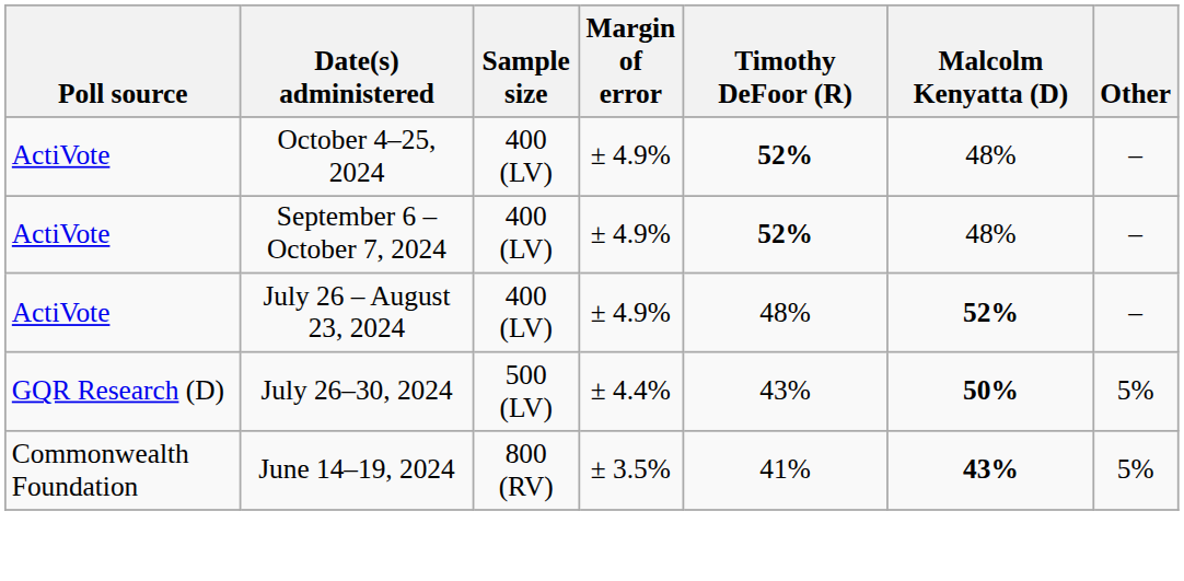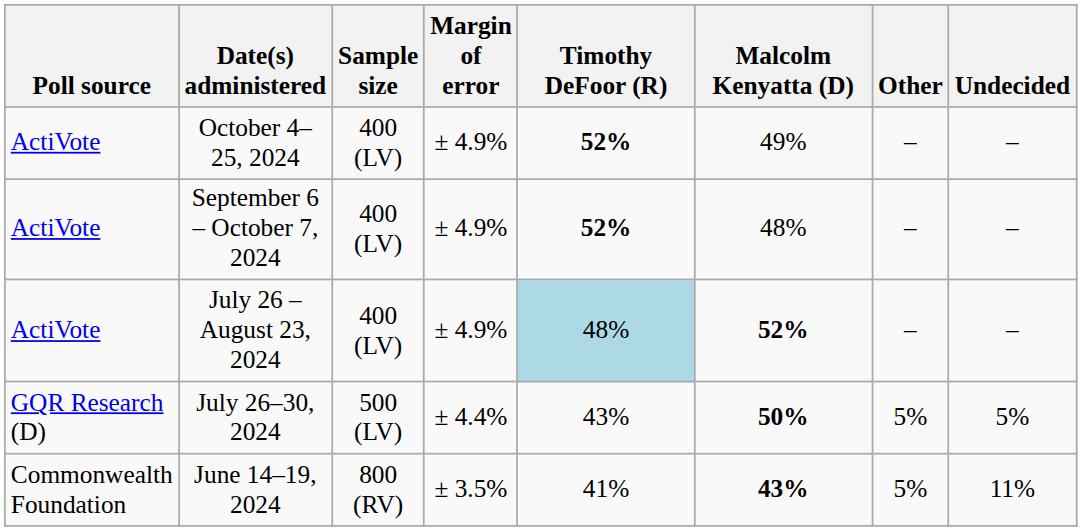 <table class="wikitable" style="font-size:90%;text-align:center;">
 <tr valign=bottom>
 <th>Poll source</th>
 <th>Date(s)<br>administered</th>
 <th>Sample<br>size</th>
 <th>Margin<br>of error</th>
 <th style="width:100px;">Timothy<br>DeFoor (R)</th>
 <th style="width:100px;">Malcolm<br>Kenyatta (D)</th>
 <th>Other</th>
+<th>Undecided</th>
 </tr>
 <tr>
 <td style="text-align:left;"><a href='#'>ActiVote</a></td>
 <td data-sort-value="2024-05-07">October 4–25, 2024</td>
 <td>400 (LV)</td>
 <td>± 4.9%</td>
 <td><strong>52%</strong></td>
-<td>48%</td>
+<td>49%</td>
+<td>–</td>
 <td>–</td>
 </tr>
 <tr>
 <td style="text-align:left;"><a href='#'>ActiVote</a></td>
 <td data-sort-value="2024-05-07">September 6 – October 7, 2024</td>
 <td>400 (LV)</td>
 <td>± 4.9%</td>
 <td><strong>52%</strong></td>
 <td>48%</td>
 <td>–</td>
+<td>–</td>
 </tr>
 <tr>
 <td style="text-align:left;"><a href='#'>ActiVote</a></td>
 <td data-sort-value="2024-07-30">July 26 – August 23, 2024</td>
 <td>400 (LV)</td>
 <td>± 4.9%</td>
-<td>48%</td>
+<td style="background: lightblue;">48%</td>
 <td><strong>52%</strong></td>
+<td>–</td>
 <td>–</td>
 </tr>
 <tr>
 <td style="text-align:left;"><a href='#'>GQR Research</a> (D)</td>
 <td data-sort-value="2024-07-30">July 26–30, 2024</td>
 <td>500 (LV)</td>
 <td>± 4.4%</td>
 <td>43%</td>
 <td><strong>50%</strong></td>
 <td>5%</td>
+<td>5%</td>
 </tr>
 <tr>
 <td style="text-align:left;">Commonwealth Foundation</td>
 <td data-sort-value="2024-05-07">June 14–19, 2024</td>
 <td>800 (RV)</td>
 <td>± 3.5%</td>
 <td>41%</td>
 <td><strong>43%</strong></td>
 <td>5%</td>
+<td>11%</td>
 </tr>
 </table>
